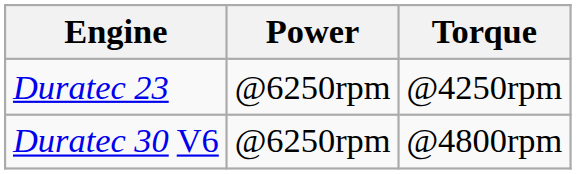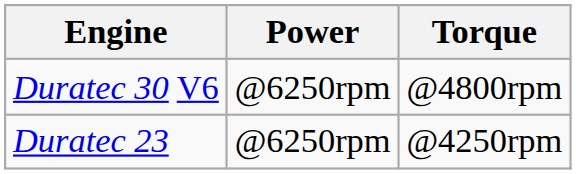 <table class="wikitable">
 <tr>
 <th>Engine</th>
 <th>Power</th>
 <th>Torque</th>
 </tr>
 <tr>
+<td> <em><a href='#'>Duratec 30</a></em> <a href='#'>V6</a></td>
+<td> @6250rpm</td>
+<td> @4800rpm</td>
+</tr>
+<tr>
 <td> <em><a href='#'>Duratec 23</a></em></td>
 <td> @6250rpm</td>
 <td> @4250rpm</td>
 </tr>
-<tr>
-<td> <em><a href='#'>Duratec 30</a></em> <a href='#'>V6</a></td>
-<td> @6250rpm</td>
-<td> @4800rpm</td>
-</tr>
 </table>
